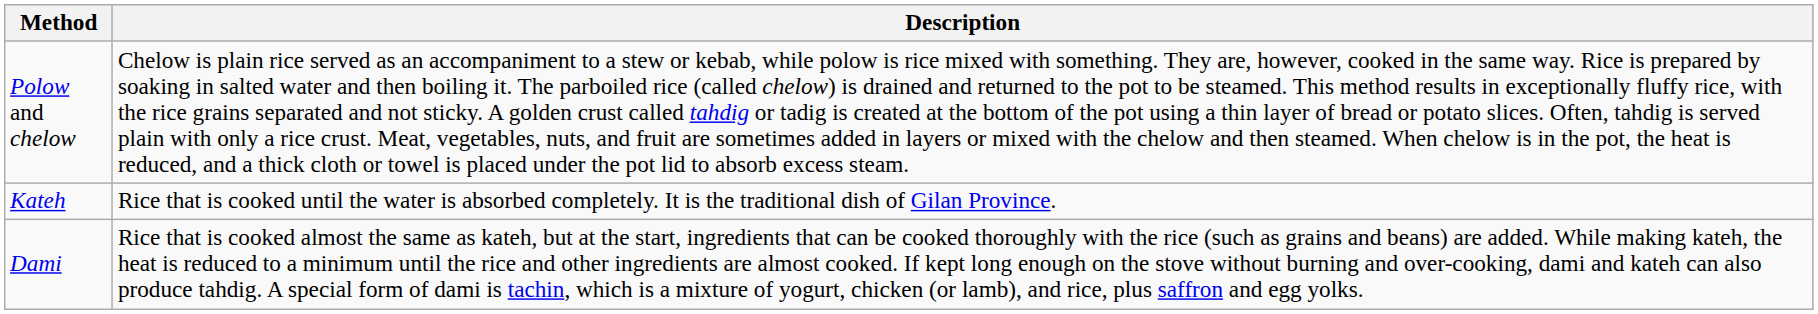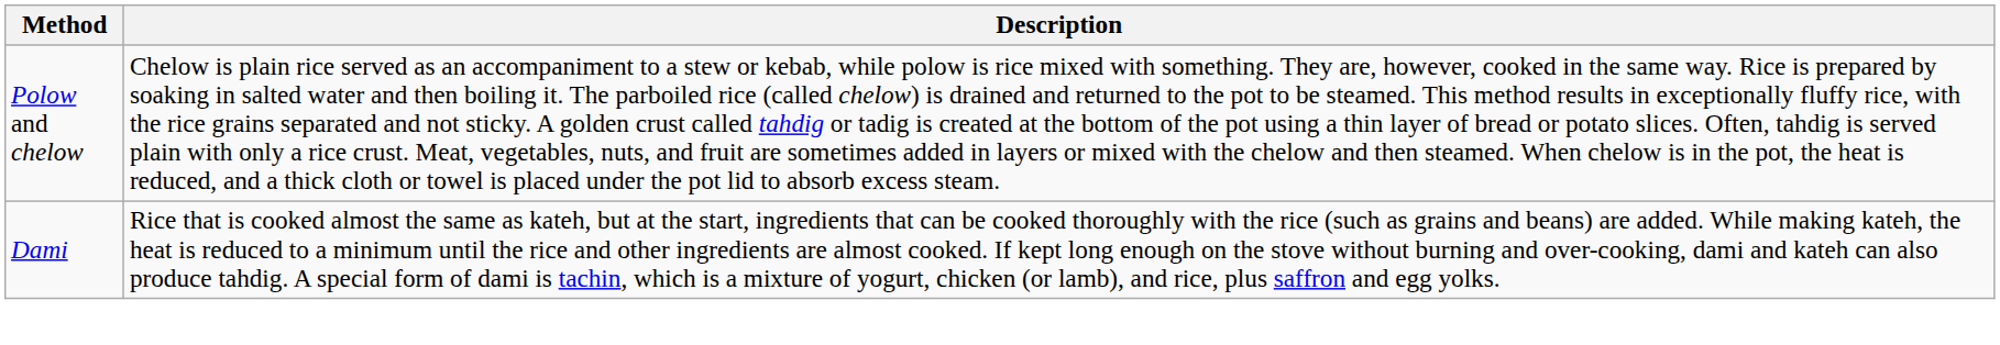 <table class="wikitable">
 <tr>
 <th>Method</th>
 <th>Description</th>
 </tr>
 <tr>
 <td><a href='#'><em>Polow</em></a> and <em>chelow</em></td>
 <td>Chelow is plain rice served as an accompaniment to a stew or kebab, while polow is rice mixed with something. They are, however, cooked in the same way. Rice is prepared by soaking in salted water and then boiling it. The parboiled rice (called <em>chelow</em>) is drained and returned to the pot to be steamed. This method results in exceptionally fluffy rice, with the rice grains separated and not sticky. A golden crust called <em><a href='#'>tahdig</a></em> or tadig is created at the bottom of the pot using a thin layer of bread or potato slices. Often, tahdig is served plain with only a rice crust. Meat, vegetables, nuts, and fruit are sometimes added in layers or mixed with the chelow and then steamed. When chelow is in the pot, the heat is reduced, and a thick cloth or towel is placed under the pot lid to absorb excess steam.</td>
 </tr>
 <tr>
-<td><em><a href='#'>Kateh</a></em></td>
-<td>Rice that is cooked until the water is absorbed completely. It is the traditional dish of <a href='#'>Gilan Province</a>.</td>
-</tr>
-<tr>
 <td><em><a href='#'>Dami</a></em></td>
 <td>Rice that is cooked almost the same as kateh, but at the start, ingredients that can be cooked thoroughly with the rice (such as grains and beans) are added. While making kateh, the heat is reduced to a minimum until the rice and other ingredients are almost cooked. If kept long enough on the stove without burning and over-cooking, dami and kateh can also produce tahdig. A special form of dami is <a href='#'>tachin</a>, which is a mixture of yogurt, chicken (or lamb), and rice, plus <a href='#'>saffron</a> and egg yolks.</td>
 </tr>
 </table>
